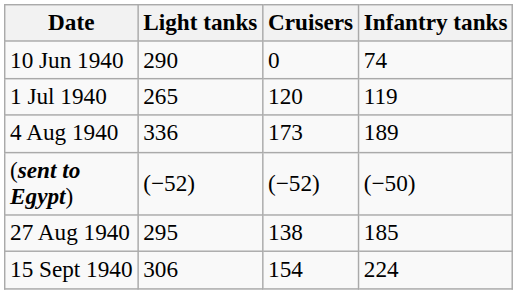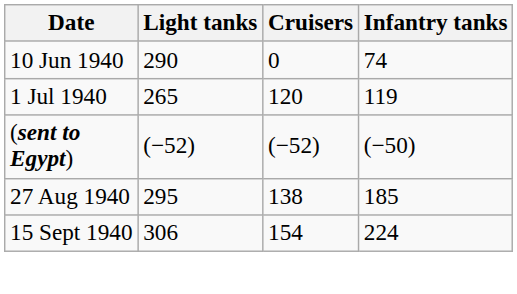 <table class="wikitable">
 <tr>
 <th>Date</th>
 <th>Light tanks</th>
 <th>Cruisers</th>
 <th>Infantry tanks</th>
 </tr>
 <tr>
 <td>10 Jun 1940</td>
 <td>290</td>
 <td>0</td>
 <td>74</td>
 </tr>
 <tr>
 <td>1 Jul 1940</td>
 <td>265</td>
 <td>120</td>
 <td>119</td>
 </tr>
 <tr>
-<td>4 Aug 1940</td>
-<td>336</td>
-<td>173</td>
-<td>189</td>
-</tr>
-<tr>
 <td>(<strong><em>sent to</em></strong><br><strong><em>Egypt</em></strong>)</td>
 <td>(−52)</td>
 <td>(−52)</td>
 <td>(−50)</td>
 </tr>
 <tr>
 <td>27 Aug 1940</td>
 <td>295</td>
 <td>138</td>
 <td>185</td>
 </tr>
 <tr>
 <td>15 Sept 1940</td>
 <td>306</td>
 <td>154</td>
 <td>224</td>
 </tr>
 </table>
